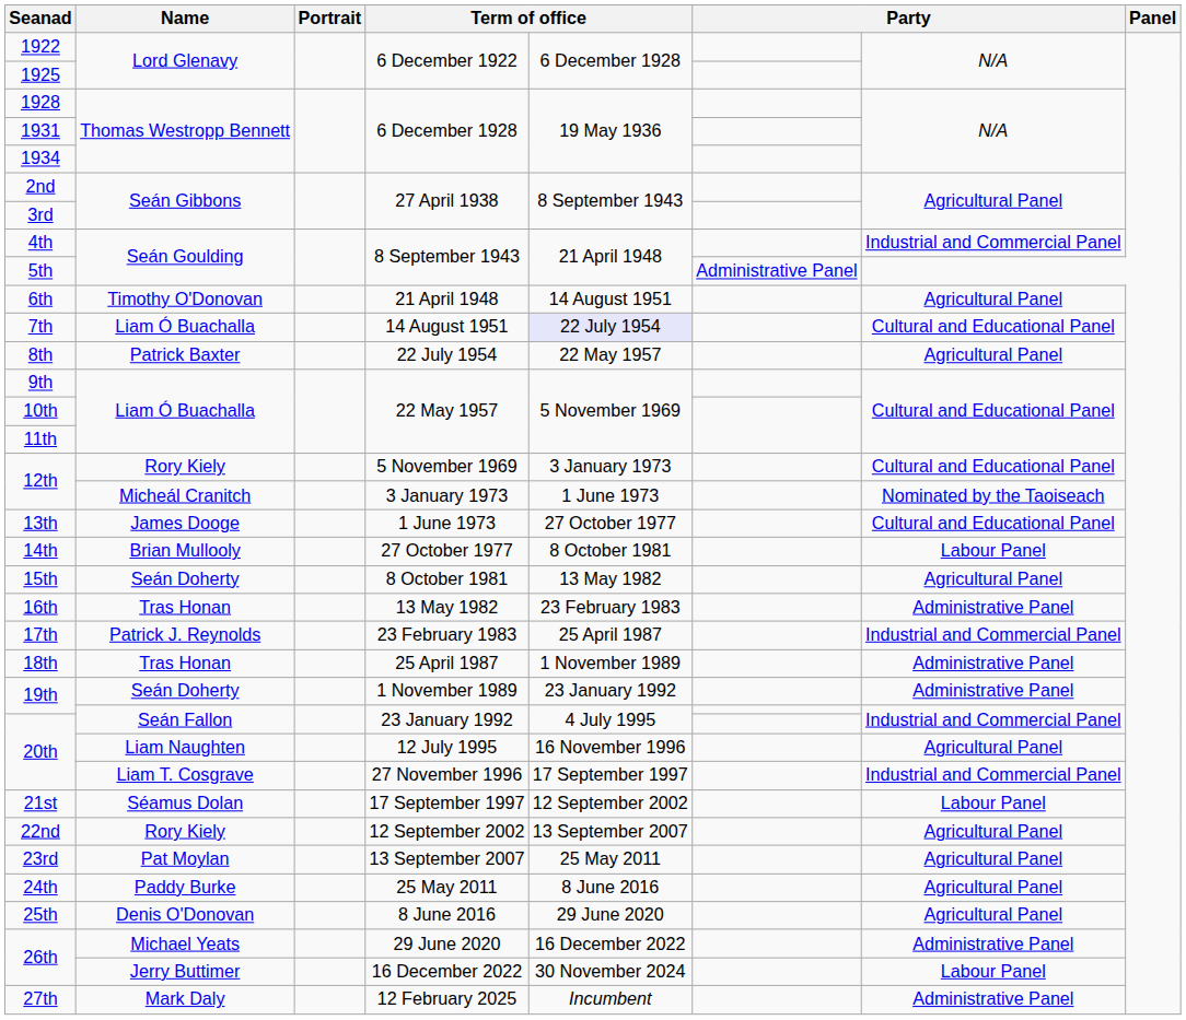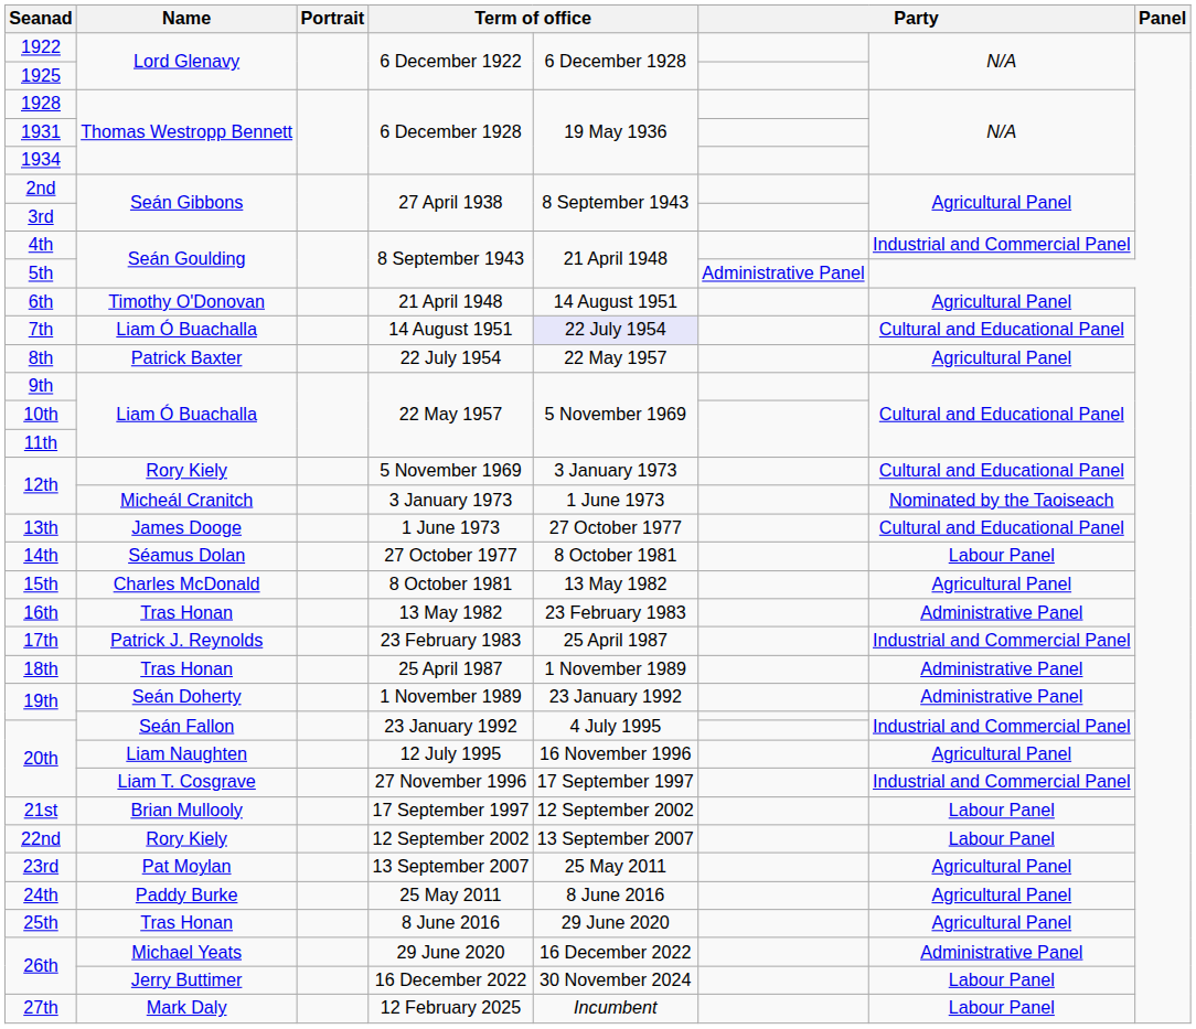 <table class="wikitable" style="text-align:center">
 <tr>
 <th>Seanad</th>
 <th>Name<br></th>
 <th>Portrait</th>
 <th colspan=2>Term of office</th>
 <th colspan=2>Party</th>
 <th>Panel</th>
 </tr>
 <tr>
 <td><a href='#'>1922</a></td>
 <td rowspan=2><a href='#'>Lord Glenavy</a><br></td>
 <td rowspan=2></td>
 <td rowspan=2>6 December 1922</td>
 <td rowspan=2>6 December 1928</td>
 <td></td>
 <td rowspan=2><em>N/A</em></td>
 </tr>
 <tr>
 <td><a href='#'>1925</a></td>
 </tr>
 <tr>
 <td><a href='#'>1928</a></td>
 <td rowspan=3><a href='#'>Thomas Westropp Bennett</a><br></td>
 <td rowspan=3></td>
 <td rowspan=3>6 December 1928</td>
 <td rowspan=3>19 May 1936</td>
 <td></td>
 <td rowspan=3><em>N/A</em></td>
 </tr>
 <tr>
 <td><a href='#'>1931</a></td>
 </tr>
 <tr>
 <td><a href='#'>1934</a></td>
 <td></td>
 </tr>
 <tr>
 <td><a href='#'>2nd</a></td>
 <td rowspan=2><a href='#'>Seán Gibbons</a><br></td>
 <td rowspan=2></td>
 <td rowspan=2>27 April 1938</td>
 <td rowspan=2>8 September 1943</td>
 <td></td>
 <td rowspan=2><a href='#'>Agricultural Panel</a></td>
 </tr>
 <tr>
 <td><a href='#'>3rd</a></td>
 </tr>
 <tr>
 <td><a href='#'>4th</a></td>
 <td rowspan=2><a href='#'>Seán Goulding</a><br></td>
 <td rowspan=2></td>
 <td rowspan=2>8 September 1943</td>
 <td rowspan=2>21 April 1948</td>
 <td></td>
 <td><a href='#'>Industrial and Commercial Panel</a><br></td>
 </tr>
 <tr>
 <td><a href='#'>5th</a></td>
 <td><a href='#'>Administrative Panel</a><br></td>
 </tr>
 <tr>
 <td><a href='#'>6th</a></td>
 <td><a href='#'>Timothy O'Donovan</a><br></td>
 <td></td>
 <td>21 April 1948</td>
 <td>14 August 1951</td>
 <td></td>
 <td><a href='#'>Agricultural Panel</a></td>
 </tr>
 <tr>
 <td><a href='#'>7th</a></td>
 <td><a href='#'>Liam Ó Buachalla</a><br></td>
 <td></td>
 <td>14 August 1951</td>
 <td style="background: lavender;">22 July 1954</td>
 <td></td>
 <td><a href='#'>Cultural and Educational Panel</a></td>
 </tr>
 <tr>
 <td><a href='#'>8th</a></td>
 <td><a href='#'>Patrick Baxter</a><br></td>
 <td></td>
 <td>22 July 1954</td>
 <td>22 May 1957</td>
 <td></td>
 <td><a href='#'>Agricultural Panel</a></td>
 </tr>
 <tr>
 <td><a href='#'>9th</a></td>
 <td rowspan=3><a href='#'>Liam Ó Buachalla</a><br></td>
 <td rowspan=3></td>
 <td rowspan=3>22 May 1957</td>
 <td rowspan=3>5 November 1969</td>
 <td></td>
 <td rowspan=3><a href='#'>Cultural and Educational Panel</a></td>
 </tr>
 <tr>
 <td><a href='#'>10th</a></td>
 </tr>
 <tr>
 <td><a href='#'>11th</a></td>
 </tr>
 <tr>
 <td rowspan=2><a href='#'>12th</a></td>
 <td><a href='#'>Rory Kiely</a><br></td>
 <td></td>
 <td>5 November 1969</td>
 <td>3 January 1973</td>
 <td></td>
 <td><a href='#'>Cultural and Educational Panel</a></td>
 </tr>
 <tr>
 <td><a href='#'>Micheál Cranitch</a><br></td>
 <td></td>
 <td>3 January 1973</td>
 <td>1 June 1973</td>
 <td></td>
 <td><a href='#'>Nominated by the Taoiseach</a></td>
 </tr>
 <tr>
 <td><a href='#'>13th</a></td>
 <td><a href='#'>James Dooge</a><br></td>
 <td></td>
 <td>1 June 1973</td>
 <td>27 October 1977</td>
 <td></td>
 <td><a href='#'>Cultural and Educational Panel</a></td>
 </tr>
 <tr>
 <td><a href='#'>14th</a></td>
-<td><a href='#'>Brian Mullooly</a><br></td>
+<td><a href='#'>Séamus Dolan</a><br></td>
 <td></td>
 <td>27 October 1977</td>
 <td>8 October 1981</td>
 <td></td>
 <td><a href='#'>Labour Panel</a></td>
 </tr>
 <tr>
 <td><a href='#'>15th</a></td>
-<td><a href='#'>Seán Doherty</a><br></td>
+<td><a href='#'>Charles McDonald</a><br></td>
 <td></td>
 <td>8 October 1981</td>
 <td>13 May 1982</td>
 <td></td>
 <td><a href='#'>Agricultural Panel</a></td>
 </tr>
 <tr>
 <td><a href='#'>16th</a></td>
 <td><a href='#'>Tras Honan</a><br></td>
 <td></td>
 <td>13 May 1982</td>
 <td>23 February 1983</td>
 <td></td>
 <td><a href='#'>Administrative Panel</a></td>
 </tr>
 <tr>
 <td><a href='#'>17th</a></td>
 <td><a href='#'>Patrick J. Reynolds</a><br></td>
 <td></td>
 <td>23 February 1983</td>
 <td>25 April 1987</td>
 <td></td>
 <td><a href='#'>Industrial and Commercial Panel</a></td>
 </tr>
 <tr>
 <td><a href='#'>18th</a></td>
 <td><a href='#'>Tras Honan</a><br></td>
 <td></td>
 <td>25 April 1987</td>
 <td>1 November 1989</td>
 <td></td>
 <td><a href='#'>Administrative Panel</a></td>
 </tr>
 <tr>
 <td rowspan=2><a href='#'>19th</a></td>
 <td><a href='#'>Seán Doherty</a><br></td>
 <td></td>
 <td>1 November 1989</td>
 <td>23 January 1992</td>
 <td></td>
 <td><a href='#'>Administrative Panel</a></td>
 </tr>
 <tr>
 <td rowspan=2><a href='#'>Seán Fallon</a><br></td>
 <td rowspan=2></td>
 <td rowspan=2>23 January 1992</td>
 <td rowspan=2>4 July 1995</td>
 <td></td>
 <td rowspan=2><a href='#'>Industrial and Commercial Panel</a></td>
 </tr>
 <tr>
 <td rowspan=3><a href='#'>20th</a></td>
 </tr>
 <tr>
 <td><a href='#'>Liam Naughten</a><br></td>
 <td></td>
 <td>12 July 1995</td>
 <td>16 November 1996</td>
 <td></td>
 <td><a href='#'>Agricultural Panel</a></td>
 </tr>
 <tr>
 <td><a href='#'>Liam T. Cosgrave</a><br></td>
 <td></td>
 <td>27 November 1996</td>
 <td>17 September 1997</td>
 <td></td>
 <td><a href='#'>Industrial and Commercial Panel</a></td>
 </tr>
 <tr>
 <td><a href='#'>21st</a></td>
-<td><a href='#'>Séamus Dolan</a><br></td>
+<td><a href='#'>Brian Mullooly</a><br></td>
 <td></td>
 <td>17 September 1997</td>
 <td>12 September 2002</td>
 <td></td>
 <td><a href='#'>Labour Panel</a></td>
 </tr>
 <tr>
 <td><a href='#'>22nd</a></td>
 <td><a href='#'>Rory Kiely</a><br></td>
 <td></td>
 <td>12 September 2002</td>
 <td>13 September 2007</td>
 <td></td>
-<td><a href='#'>Agricultural Panel</a></td>
+<td><a href='#'>Labour Panel</a></td>
 </tr>
 <tr>
 <td><a href='#'>23rd</a></td>
 <td><a href='#'>Pat Moylan</a><br></td>
 <td></td>
 <td>13 September 2007</td>
 <td>25 May 2011</td>
 <td></td>
 <td><a href='#'>Agricultural Panel</a></td>
 </tr>
 <tr>
 <td><a href='#'>24th</a></td>
 <td><a href='#'>Paddy Burke</a><br></td>
 <td></td>
 <td>25 May 2011</td>
 <td>8 June 2016</td>
 <td></td>
 <td><a href='#'>Agricultural Panel</a></td>
 </tr>
 <tr>
 <td><a href='#'>25th</a></td>
-<td><a href='#'>Denis O'Donovan</a><br></td>
+<td><a href='#'>Tras Honan</a><br></td>
 <td></td>
 <td>8 June 2016</td>
 <td>29 June 2020</td>
 <td></td>
 <td><a href='#'>Agricultural Panel</a></td>
 </tr>
 <tr>
 <td rowspan=2><a href='#'>26th</a></td>
 <td><a href='#'>Michael Yeats</a><br></td>
 <td></td>
 <td>29 June 2020</td>
 <td>16 December 2022</td>
 <td></td>
 <td><a href='#'>Administrative Panel</a></td>
 </tr>
 <tr>
 <td><a href='#'>Jerry Buttimer</a><br></td>
 <td></td>
 <td>16 December 2022</td>
 <td>30 November 2024</td>
 <td></td>
 <td><a href='#'>Labour Panel</a></td>
 </tr>
 <tr>
 <td><a href='#'>27th</a></td>
 <td><a href='#'>Mark Daly</a><br></td>
 <td></td>
 <td>12 February 2025</td>
 <td><em>Incumbent</em></td>
 <td></td>
-<td><a href='#'>Administrative Panel</a></td>
+<td><a href='#'>Labour Panel</a></td>
 </tr>
 </table>
